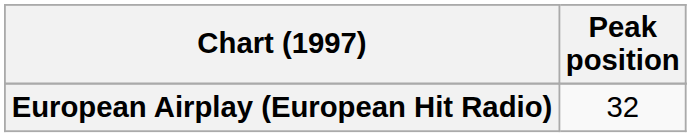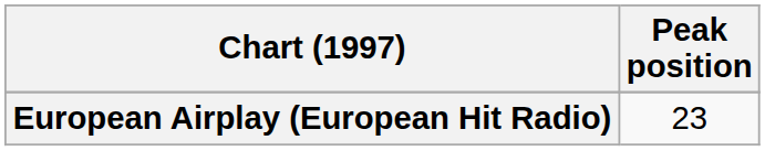 <table class="wikitable sortable plainrowheaders" style="text-align:center">
 <tr>
 <th>Chart (1997)</th>
 <th>Peak<br>position</th>
 </tr>
 <tr>
 </tr>
 <tr>
 </tr>
 <tr>
 </tr>
 <tr>
 </tr>
 <tr>
 <th scope="row">European Airplay (European Hit Radio)</th>
-<td style="text-align:center;">32</td>
+<td style="text-align:center;">23</td>
 </tr>
 </table>
